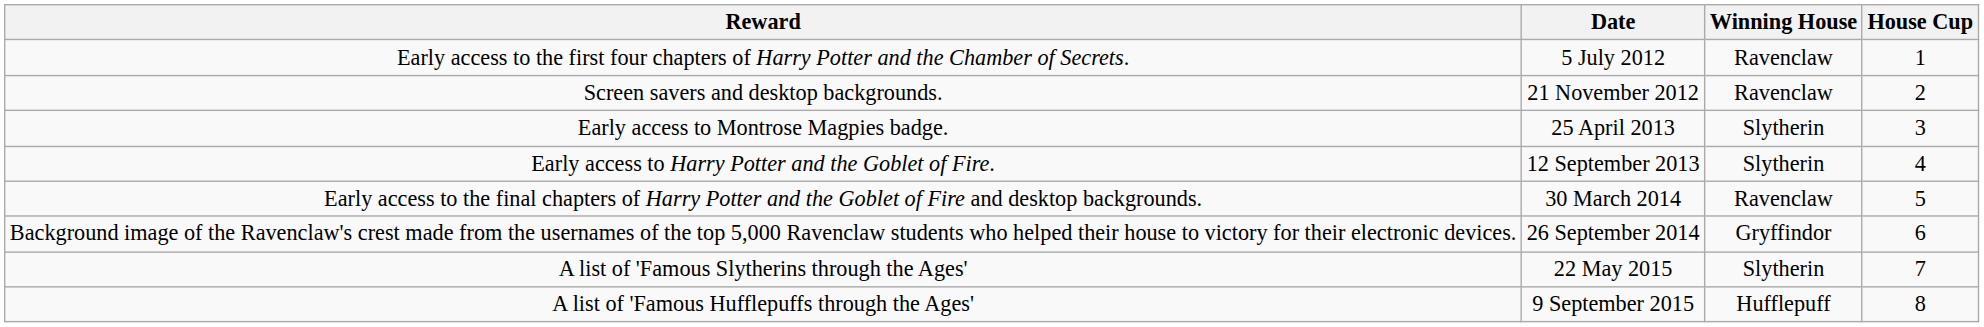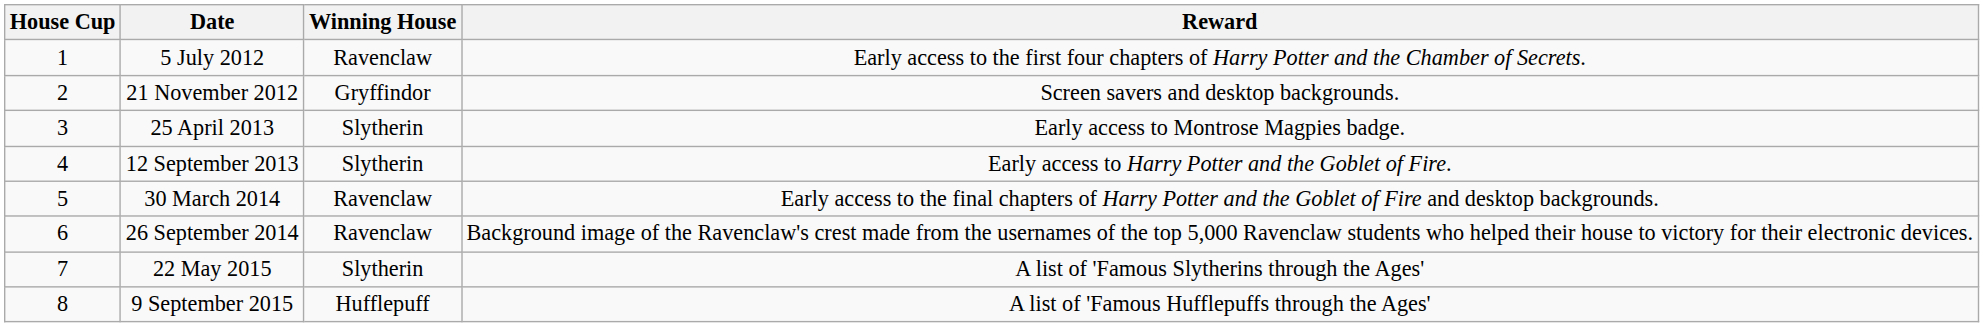 <table class="wikitable sortable" style="text-align:center">
 <tr>
-<th class="unsortable">Reward</th>
+<th>House Cup</th>
 <th>Date</th>
 <th>Winning House</th>
-<th>House Cup</th>
+<th class="unsortable">Reward</th>
 </tr>
 <tr>
-<td>Early access to the first four chapters of <em>Harry Potter and the Chamber of Secrets</em>.</td>
+<td>1</td>
 <td>5 July 2012</td>
 <td>Ravenclaw</td>
-<td>1</td>
+<td>Early access to the first four chapters of <em>Harry Potter and the Chamber of Secrets</em>.</td>
 </tr>
 <tr>
+<td>2</td>
+<td>21 November 2012</td>
+<td>Gryffindor</td>
 <td>Screen savers and desktop backgrounds.</td>
-<td>21 November 2012</td>
-<td>Ravenclaw</td>
-<td>2</td>
 </tr>
 <tr>
-<td>Early access to Montrose Magpies badge.</td>
+<td>3</td>
 <td>25 April 2013</td>
 <td>Slytherin</td>
-<td>3</td>
+<td>Early access to Montrose Magpies badge.</td>
 </tr>
 <tr>
-<td>Early access to <em>Harry Potter and the Goblet of Fire</em>.</td>
+<td>4</td>
 <td>12 September 2013</td>
 <td>Slytherin</td>
-<td>4</td>
+<td>Early access to <em>Harry Potter and the Goblet of Fire</em>.</td>
 </tr>
 <tr>
-<td>Early access to the final chapters of <em>Harry Potter and the Goblet of Fire</em> and desktop backgrounds.</td>
+<td>5</td>
 <td>30 March 2014</td>
 <td>Ravenclaw</td>
-<td>5</td>
+<td>Early access to the final chapters of <em>Harry Potter and the Goblet of Fire</em> and desktop backgrounds.</td>
 </tr>
 <tr>
+<td>6</td>
+<td>26 September 2014</td>
+<td>Ravenclaw</td>
 <td>Background image of the Ravenclaw's crest made from the usernames of the top 5,000 Ravenclaw students who helped their house to victory for their electronic devices.</td>
-<td>26 September 2014</td>
-<td>Gryffindor</td>
-<td>6</td>
 </tr>
 <tr>
-<td>A list of 'Famous Slytherins through the Ages'</td>
+<td>7</td>
 <td>22 May 2015</td>
 <td>Slytherin</td>
-<td>7</td>
+<td>A list of 'Famous Slytherins through the Ages'</td>
 </tr>
 <tr>
-<td>A list of 'Famous Hufflepuffs through the Ages'</td>
+<td>8</td>
 <td>9 September 2015</td>
 <td>Hufflepuff</td>
-<td>8</td>
+<td>A list of 'Famous Hufflepuffs through the Ages'</td>
 </tr>
 </table>
